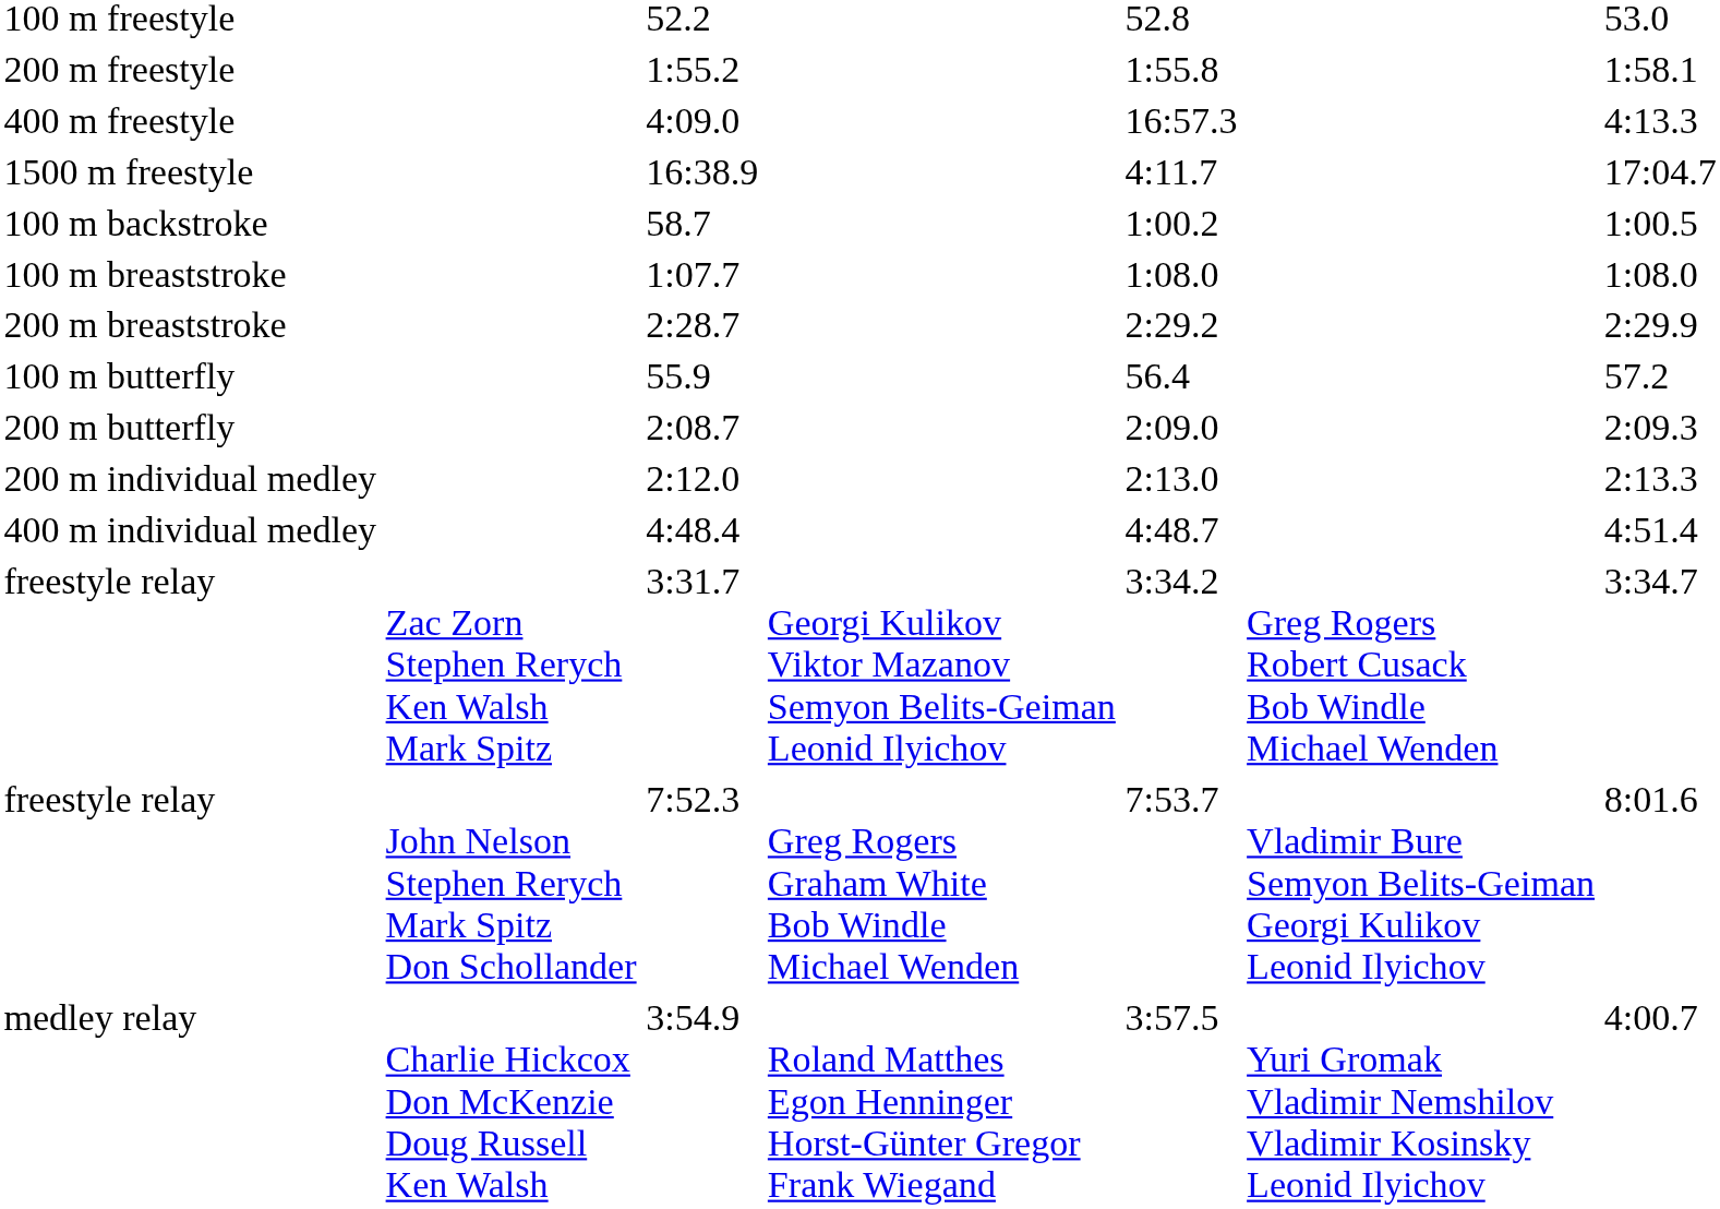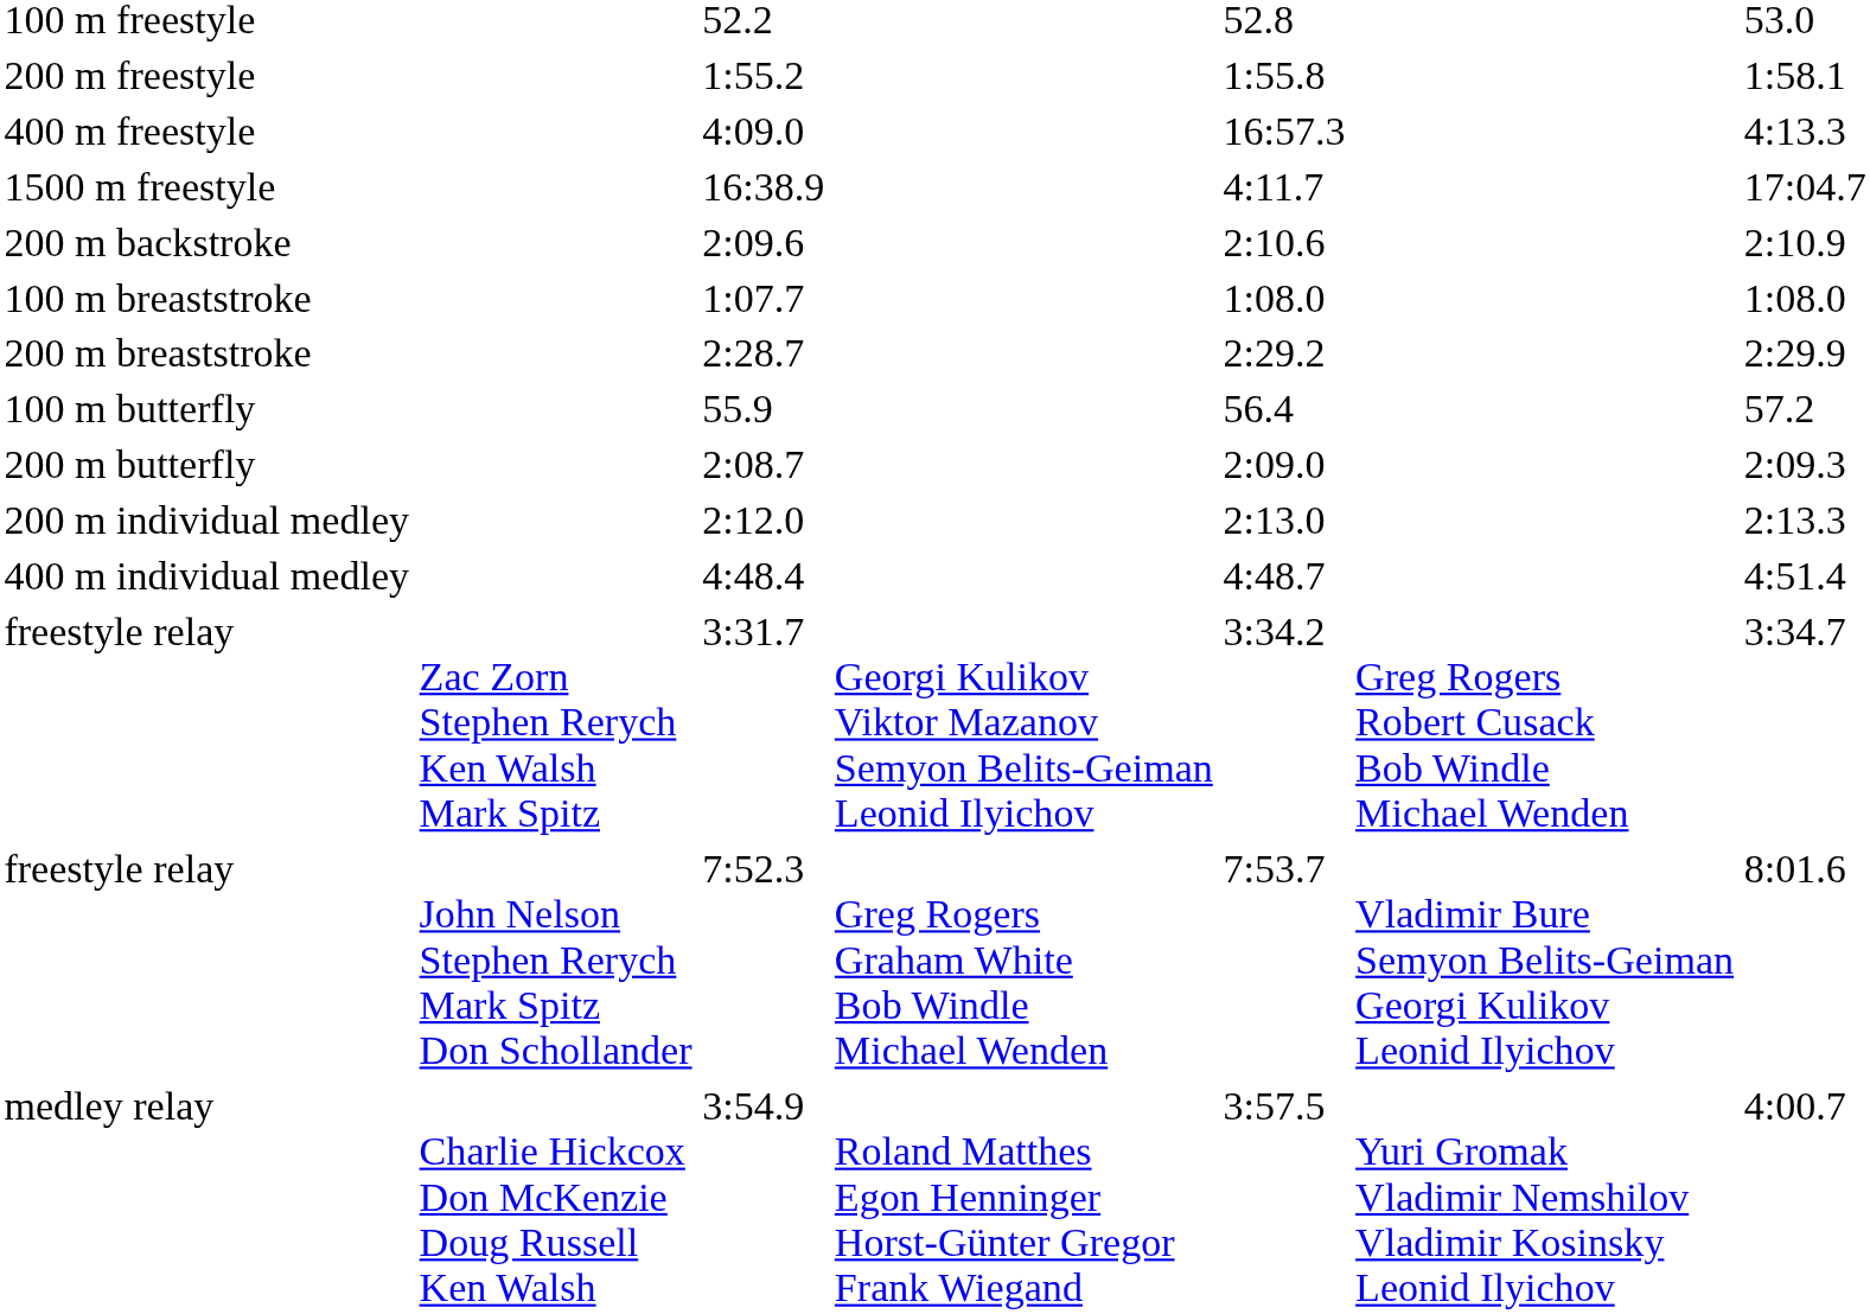 <table>
 <tr>
 <td>100 m freestyle<br></td>
 <td></td>
 <td>52.2 </td>
 <td></td>
 <td>52.8</td>
 <td></td>
 <td>53.0</td>
 </tr>
 <tr>
 <td>200 m freestyle<br></td>
 <td></td>
 <td>1:55.2 </td>
 <td></td>
 <td>1:55.8</td>
 <td></td>
 <td>1:58.1</td>
 </tr>
 <tr>
 <td>400 m freestyle<br></td>
 <td></td>
 <td>4:09.0 </td>
 <td></td>
 <td>16:57.3</td>
 <td></td>
 <td>4:13.3</td>
 </tr>
 <tr>
 <td>1500 m freestyle<br></td>
 <td></td>
 <td>16:38.9 </td>
 <td></td>
 <td>4:11.7</td>
 <td></td>
 <td>17:04.7</td>
 </tr>
 <tr>
-<td>100 m backstroke<br></td>
+<td>200 m backstroke<br></td>
 <td></td>
-<td>58.7 </td>
+<td>2:09.6 </td>
 <td></td>
-<td>1:00.2</td>
+<td>2:10.6</td>
 <td></td>
-<td>1:00.5</td>
+<td>2:10.9</td>
 </tr>
 <tr>
 <td>100 m breaststroke<br></td>
 <td></td>
 <td>1:07.7 </td>
 <td></td>
 <td>1:08.0</td>
 <td></td>
 <td>1:08.0</td>
 </tr>
 <tr>
 <td>200 m breaststroke<br></td>
 <td></td>
 <td>2:28.7</td>
 <td></td>
 <td>2:29.2</td>
 <td></td>
 <td>2:29.9</td>
 </tr>
 <tr>
 <td>100 m butterfly<br></td>
 <td></td>
 <td>55.9 </td>
 <td></td>
 <td>56.4</td>
 <td></td>
 <td>57.2</td>
 </tr>
 <tr>
 <td>200 m butterfly<br></td>
 <td></td>
 <td>2:08.7</td>
 <td></td>
 <td>2:09.0</td>
 <td></td>
 <td>2:09.3</td>
 </tr>
 <tr>
 <td>200 m individual medley<br></td>
 <td></td>
 <td>2:12.0 </td>
 <td></td>
 <td>2:13.0</td>
 <td></td>
 <td>2:13.3</td>
 </tr>
 <tr>
 <td>400 m individual medley<br></td>
 <td></td>
 <td>4:48.4</td>
 <td></td>
 <td>4:48.7</td>
 <td></td>
 <td>4:51.4</td>
 </tr>
 <tr valign="top">
 <td> freestyle relay<br></td>
 <td><br><a href='#'>Zac Zorn</a><br><a href='#'>Stephen Rerych</a><br><a href='#'>Ken Walsh</a><br><a href='#'>Mark Spitz</a></td>
 <td>3:31.7 </td>
 <td><br><a href='#'>Georgi Kulikov</a><br><a href='#'>Viktor Mazanov</a><br><a href='#'>Semyon Belits-Geiman</a><br><a href='#'>Leonid Ilyichov</a></td>
 <td>3:34.2</td>
 <td><br><a href='#'>Greg Rogers</a><br><a href='#'>Robert Cusack</a><br><a href='#'>Bob Windle</a><br><a href='#'>Michael Wenden</a></td>
 <td>3:34.7</td>
 </tr>
 <tr valign="top">
 <td> freestyle relay<br></td>
 <td><br><a href='#'>John Nelson</a><br><a href='#'>Stephen Rerych</a><br><a href='#'>Mark Spitz</a><br><a href='#'>Don Schollander</a></td>
 <td>7:52.3</td>
 <td><br><a href='#'>Greg Rogers</a><br><a href='#'>Graham White</a><br><a href='#'>Bob Windle</a><br><a href='#'>Michael Wenden</a></td>
 <td>7:53.7</td>
 <td><br><a href='#'>Vladimir Bure</a><br><a href='#'>Semyon Belits-Geiman</a><br><a href='#'>Georgi Kulikov</a><br><a href='#'>Leonid Ilyichov</a></td>
 <td>8:01.6</td>
 </tr>
 <tr valign="top">
 <td> medley relay<br></td>
 <td><br><a href='#'>Charlie Hickcox</a><br><a href='#'>Don McKenzie</a><br><a href='#'>Doug Russell</a><br><a href='#'>Ken Walsh</a></td>
 <td>3:54.9 </td>
 <td><br><a href='#'>Roland Matthes</a><br><a href='#'>Egon Henninger</a><br><a href='#'>Horst-Günter Gregor</a><br><a href='#'>Frank Wiegand</a></td>
 <td>3:57.5</td>
 <td><br><a href='#'>Yuri Gromak</a><br><a href='#'>Vladimir Nemshilov</a><br><a href='#'>Vladimir Kosinsky</a><br><a href='#'>Leonid Ilyichov</a></td>
 <td>4:00.7</td>
 </tr>
 </table>
